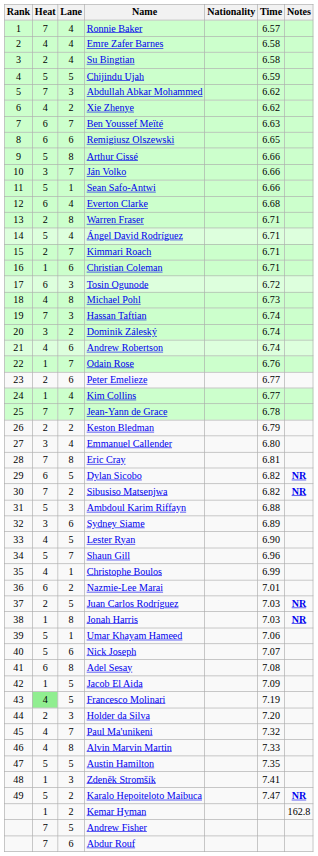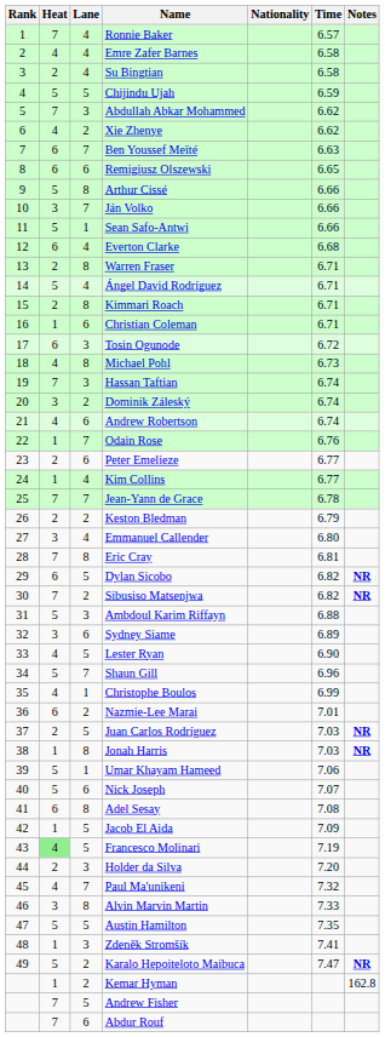 <table class="wikitable sortable" style="text-align:center">
 <tr>
 <th>Rank</th>
 <th>Heat</th>
 <th>Lane</th>
 <th>Name</th>
 <th>Nationality</th>
 <th>Time</th>
 <th>Notes</th>
 </tr>
 <tr bgcolor=ccffcc>
 <td>1</td>
 <td>7</td>
 <td>4</td>
 <td align=left><a href='#'>Ronnie Baker</a></td>
 <td align=left></td>
 <td>6.57</td>
 <td></td>
 </tr>
 <tr bgcolor=ccffcc>
 <td>2</td>
 <td>4</td>
 <td>4</td>
 <td align=left><a href='#'>Emre Zafer Barnes</a></td>
 <td align=left></td>
 <td>6.58</td>
 <td></td>
 </tr>
 <tr bgcolor=ccffcc>
 <td>3</td>
 <td>2</td>
 <td>4</td>
 <td align=left><a href='#'>Su Bingtian</a></td>
 <td align=left></td>
 <td>6.58</td>
 <td></td>
 </tr>
 <tr bgcolor=ccffcc>
 <td>4</td>
 <td>5</td>
 <td>5</td>
 <td align=left><a href='#'>Chijindu Ujah</a></td>
 <td align=left></td>
 <td>6.59</td>
 <td></td>
 </tr>
 <tr bgcolor=ccffcc>
 <td>5</td>
 <td>7</td>
 <td>3</td>
 <td align=left><a href='#'>Abdullah Abkar Mohammed</a></td>
 <td align=left></td>
 <td>6.62</td>
 <td></td>
 </tr>
 <tr bgcolor=ccffcc>
 <td>6</td>
 <td>4</td>
 <td>2</td>
 <td align=left><a href='#'>Xie Zhenye</a></td>
 <td align=left></td>
 <td>6.62</td>
 <td></td>
 </tr>
 <tr bgcolor=ccffcc>
 <td>7</td>
 <td>6</td>
 <td>7</td>
 <td align=left><a href='#'>Ben Youssef Meïté</a></td>
 <td align=left></td>
 <td>6.63</td>
 <td></td>
 </tr>
 <tr bgcolor=ccffcc>
 <td>8</td>
 <td>6</td>
 <td>6</td>
 <td align=left><a href='#'>Remigiusz Olszewski</a></td>
 <td align=left></td>
 <td>6.65</td>
 <td></td>
 </tr>
 <tr bgcolor=ccffcc>
 <td>9</td>
 <td>5</td>
 <td>8</td>
 <td align=left><a href='#'>Arthur Cissé</a></td>
 <td align=left></td>
 <td>6.66</td>
 <td></td>
 </tr>
 <tr bgcolor=ccffcc>
 <td>10</td>
 <td>3</td>
 <td>7</td>
 <td align=left><a href='#'>Ján Volko</a></td>
 <td align=left></td>
 <td>6.66</td>
 <td></td>
 </tr>
 <tr bgcolor=ccffcc>
 <td>11</td>
 <td>5</td>
 <td>1</td>
 <td align=left><a href='#'>Sean Safo-Antwi</a></td>
 <td align=left></td>
 <td>6.66</td>
 <td></td>
 </tr>
 <tr bgcolor=ccffcc>
 <td>12</td>
 <td>6</td>
 <td>4</td>
 <td align=left><a href='#'>Everton Clarke</a></td>
 <td align=left></td>
 <td>6.68</td>
 <td></td>
 </tr>
 <tr bgcolor=ccffcc>
 <td>13</td>
 <td>2</td>
 <td>8</td>
 <td align=left><a href='#'>Warren Fraser</a></td>
 <td align=left></td>
 <td>6.71</td>
 <td></td>
 </tr>
 <tr bgcolor=ddffdd>
 <td>14</td>
 <td>5</td>
 <td>4</td>
 <td align=left><a href='#'>Ángel David Rodríguez</a></td>
 <td align=left></td>
 <td>6.71</td>
 <td></td>
 </tr>
 <tr bgcolor=ccffcc>
 <td>15</td>
 <td>2</td>
-<td>7</td>
+<td>8</td>
 <td align=left><a href='#'>Kimmari Roach</a></td>
 <td align=left></td>
 <td>6.71</td>
 <td></td>
 </tr>
 <tr bgcolor=ccffcc>
 <td>16</td>
 <td>1</td>
 <td>6</td>
 <td align=left><a href='#'>Christian Coleman</a></td>
 <td align=left></td>
 <td>6.71</td>
 <td></td>
 </tr>
 <tr bgcolor=ddffdd>
 <td>17</td>
 <td>6</td>
 <td>3</td>
 <td align=left><a href='#'>Tosin Ogunode</a></td>
 <td align=left></td>
 <td>6.72</td>
 <td></td>
 </tr>
 <tr bgcolor=ccffcc>
 <td>18</td>
 <td>4</td>
 <td>8</td>
 <td align=left><a href='#'>Michael Pohl</a></td>
 <td align=left></td>
 <td>6.73</td>
 <td></td>
 </tr>
 <tr bgcolor=ccffcc>
 <td>19</td>
 <td>7</td>
 <td>3</td>
 <td align=left><a href='#'>Hassan Taftian</a></td>
 <td align=left></td>
 <td>6.74</td>
 <td></td>
 </tr>
 <tr bgcolor=ccffcc>
 <td>20</td>
 <td>3</td>
 <td>2</td>
 <td align=left><a href='#'>Dominik Záleský</a></td>
 <td align=left></td>
 <td>6.74</td>
 <td></td>
 </tr>
 <tr bgcolor=ddffdd>
 <td>21</td>
 <td>4</td>
 <td>6</td>
 <td align=left><a href='#'>Andrew Robertson</a></td>
 <td align=left></td>
 <td>6.74</td>
 <td></td>
 </tr>
 <tr bgcolor=ccffcc>
 <td>22</td>
 <td>1</td>
 <td>7</td>
 <td align=left><a href='#'>Odain Rose</a></td>
 <td align=left></td>
 <td>6.76</td>
 <td></td>
 </tr>
 <tr>
 <td>23</td>
 <td>2</td>
 <td>6</td>
 <td align=left><a href='#'>Peter Emelieze</a></td>
 <td align=left></td>
 <td>6.77</td>
 <td></td>
 </tr>
 <tr bgcolor=ccffcc>
 <td>24</td>
 <td>1</td>
 <td>4</td>
 <td align=left><a href='#'>Kim Collins</a></td>
 <td align=left></td>
 <td>6.77</td>
 <td></td>
 </tr>
 <tr bgcolor=ccffcc>
 <td>25</td>
 <td>7</td>
 <td>7</td>
 <td align=left><a href='#'>Jean-Yann de Grace</a></td>
 <td align=left></td>
 <td>6.78</td>
 <td></td>
 </tr>
 <tr>
 <td>26</td>
 <td>2</td>
 <td>2</td>
 <td align=left><a href='#'>Keston Bledman</a></td>
 <td align=left></td>
 <td>6.79</td>
 <td></td>
 </tr>
 <tr>
 <td>27</td>
 <td>3</td>
 <td>4</td>
 <td align=left><a href='#'>Emmanuel Callender</a></td>
 <td align=left></td>
 <td>6.80</td>
 <td></td>
 </tr>
 <tr>
 <td>28</td>
 <td>7</td>
 <td>8</td>
 <td align=left><a href='#'>Eric Cray</a></td>
 <td align=left></td>
 <td>6.81</td>
 <td></td>
 </tr>
 <tr>
 <td>29</td>
 <td>6</td>
 <td>5</td>
 <td align=left><a href='#'>Dylan Sicobo</a></td>
 <td align=left></td>
 <td>6.82</td>
 <td><strong><a href='#'>NR</a></strong></td>
 </tr>
 <tr>
 <td>30</td>
 <td>7</td>
 <td>2</td>
 <td align=left><a href='#'>Sibusiso Matsenjwa</a></td>
 <td align=left></td>
 <td>6.82</td>
 <td><strong><a href='#'>NR</a></strong></td>
 </tr>
 <tr>
 <td>31</td>
 <td>5</td>
 <td>3</td>
 <td align=left><a href='#'>Ambdoul Karim Riffayn</a></td>
 <td align=left></td>
 <td>6.88</td>
 <td></td>
 </tr>
 <tr>
 <td>32</td>
 <td>3</td>
 <td>6</td>
 <td align=left><a href='#'>Sydney Siame</a></td>
 <td align=left></td>
 <td>6.89</td>
 <td></td>
 </tr>
 <tr>
 <td>33</td>
 <td>4</td>
 <td>5</td>
 <td align=left><a href='#'>Lester Ryan</a></td>
 <td align=left></td>
 <td>6.90</td>
 <td></td>
 </tr>
 <tr>
 <td>34</td>
 <td>5</td>
 <td>7</td>
 <td align=left><a href='#'>Shaun Gill</a></td>
 <td align=left></td>
 <td>6.96</td>
 <td></td>
 </tr>
 <tr>
 <td>35</td>
 <td>4</td>
 <td>1</td>
 <td align=left><a href='#'>Christophe Boulos</a></td>
 <td align=left></td>
 <td>6.99</td>
 <td></td>
 </tr>
 <tr>
 <td>36</td>
 <td>6</td>
 <td>2</td>
 <td align=left><a href='#'>Nazmie-Lee Marai</a></td>
 <td align=left></td>
 <td>7.01</td>
 <td></td>
 </tr>
 <tr>
 <td>37</td>
 <td>2</td>
 <td>5</td>
 <td align=left><a href='#'>Juan Carlos Rodríguez</a></td>
 <td align=left></td>
 <td>7.03</td>
 <td><strong><a href='#'>NR</a></strong></td>
 </tr>
 <tr>
 <td>38</td>
 <td>1</td>
 <td>8</td>
 <td align=left><a href='#'>Jonah Harris</a></td>
 <td align=left></td>
 <td>7.03</td>
 <td><strong><a href='#'>NR</a></strong></td>
 </tr>
 <tr>
 <td>39</td>
 <td>5</td>
 <td>1</td>
 <td align=left><a href='#'>Umar Khayam Hameed</a></td>
 <td align=left></td>
 <td>7.06</td>
 <td></td>
 </tr>
 <tr>
 <td>40</td>
 <td>5</td>
 <td>6</td>
 <td align=left><a href='#'>Nick Joseph</a></td>
 <td align=left></td>
 <td>7.07</td>
 <td></td>
 </tr>
 <tr>
 <td>41</td>
 <td>6</td>
 <td>8</td>
 <td align=left><a href='#'>Adel Sesay</a></td>
 <td align=left></td>
 <td>7.08</td>
 <td></td>
 </tr>
 <tr>
 <td>42</td>
 <td>1</td>
 <td>5</td>
 <td align=left><a href='#'>Jacob El Aida</a></td>
 <td align=left></td>
 <td>7.09</td>
 <td></td>
 </tr>
 <tr>
 <td>43</td>
 <td style="background: lightgreen;">4</td>
 <td>5</td>
 <td align=left><a href='#'>Francesco Molinari</a></td>
 <td align=left></td>
 <td>7.19</td>
 <td></td>
 </tr>
 <tr>
 <td>44</td>
 <td>2</td>
 <td>3</td>
 <td align=left><a href='#'>Holder da Silva</a></td>
 <td align=left></td>
 <td>7.20</td>
 <td></td>
 </tr>
 <tr>
 <td>45</td>
 <td>4</td>
 <td>7</td>
 <td align=left><a href='#'>Paul Ma'unikeni</a></td>
 <td align=left></td>
 <td>7.32</td>
 <td></td>
 </tr>
 <tr>
 <td>46</td>
-<td>4</td>
+<td>3</td>
 <td>8</td>
 <td align=left><a href='#'>Alvin Marvin Martin</a></td>
 <td align=left></td>
 <td>7.33</td>
 <td></td>
 </tr>
 <tr>
 <td>47</td>
 <td>5</td>
 <td>5</td>
 <td align=left><a href='#'>Austin Hamilton</a></td>
 <td align=left></td>
 <td>7.35</td>
 <td></td>
 </tr>
 <tr>
 <td>48</td>
 <td>1</td>
 <td>3</td>
 <td align=left><a href='#'>Zdeněk Stromšík</a></td>
 <td align=left></td>
 <td>7.41</td>
 <td></td>
 </tr>
 <tr>
 <td>49</td>
 <td>5</td>
 <td>2</td>
 <td align=left><a href='#'>Karalo Hepoiteloto Maibuca</a></td>
 <td align=left></td>
 <td>7.47</td>
 <td><strong><a href='#'>NR</a></strong></td>
 </tr>
 <tr>
 <td></td>
 <td>1</td>
 <td>2</td>
 <td align=left><a href='#'>Kemar Hyman</a></td>
 <td align=left></td>
 <td></td>
 <td>162.8</td>
 </tr>
 <tr>
 <td></td>
 <td>7</td>
 <td>5</td>
 <td align=left><a href='#'>Andrew Fisher</a></td>
 <td align=left></td>
 <td></td>
 <td></td>
 </tr>
 <tr>
 <td></td>
 <td>7</td>
 <td>6</td>
 <td align=left><a href='#'>Abdur Rouf</a></td>
 <td align=left></td>
 <td></td>
 <td></td>
 </tr>
 </table>
